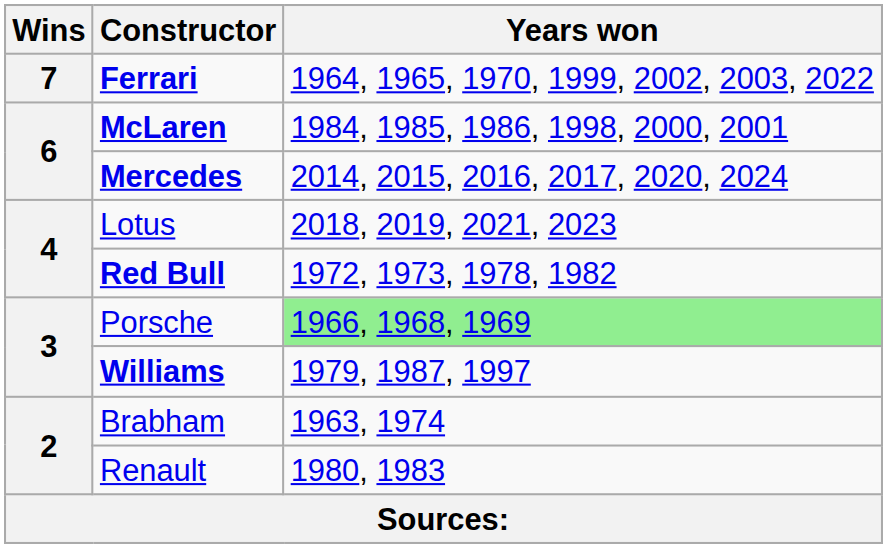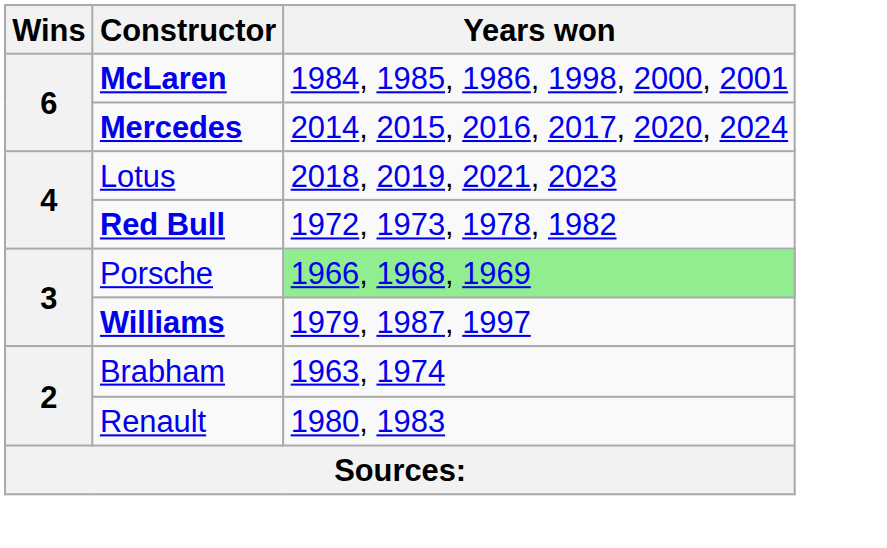 <table class="wikitable" style="font-size: 95%;">
 <tr>
 <th>Wins</th>
 <th>Constructor</th>
 <th>Years won</th>
-</tr>
-<tr>
-<th>7</th>
-<td> <strong><a href='#'>Ferrari</a></strong></td>
-<td><a href='#'>1964</a>, <span><a href='#'>1965</a></span>, <a href='#'>1970</a>, <a href='#'>1999</a>, <a href='#'>2002</a>, <a href='#'>2003</a>, <a href='#'>2022</a></td>
 </tr>
 <tr>
 <th rowspan="2">6</th>
 <td> <strong><a href='#'>McLaren</a></strong></td>
 <td><a href='#'>1984</a>, <a href='#'>1985</a>, <a href='#'>1986</a>, <a href='#'>1998</a>, <a href='#'>2000</a>, <a href='#'>2001</a></td>
 </tr>
 <tr>
 <td> <strong><a href='#'>Mercedes</a></strong></td>
 <td><a href='#'>2014</a>, <a href='#'>2015</a>, <a href='#'>2016</a>, <a href='#'>2017</a>, <a href='#'>2020</a>, <a href='#'>2024</a></td>
 </tr>
 <tr>
 <th rowspan="2">4</th>
 <td> <a href='#'>Lotus</a></td>
 <td><a href='#'>2018</a>, <a href='#'>2019</a>, <a href='#'>2021</a>, <a href='#'>2023</a></td>
 </tr>
 <tr>
 <td> <strong><a href='#'>Red Bull</a></strong></td>
 <td><a href='#'>1972</a>, <a href='#'>1973</a>, <a href='#'>1978</a>, <a href='#'>1982</a></td>
 </tr>
 <tr>
 <th rowspan="2">3</th>
 <td> <a href='#'>Porsche</a></td>
 <td style="background: lightgreen;"><span><a href='#'>1966</a>, <a href='#'>1968</a>, <a href='#'>1969</a></span></td>
 </tr>
 <tr>
 <td> <strong><a href='#'>Williams</a></strong></td>
 <td><a href='#'>1979</a>, <a href='#'>1987</a>, <a href='#'>1997</a></td>
 </tr>
 <tr>
 <th rowspan="2">2</th>
 <td> <a href='#'>Brabham</a></td>
 <td><span><a href='#'>1963</a></span>, <a href='#'>1974</a></td>
 </tr>
 <tr>
 <td> <a href='#'>Renault</a></td>
 <td><a href='#'>1980</a>, <a href='#'>1983</a></td>
 </tr>
 <tr>
 <th colspan=3>Sources:</th>
 </tr>
 </table>
